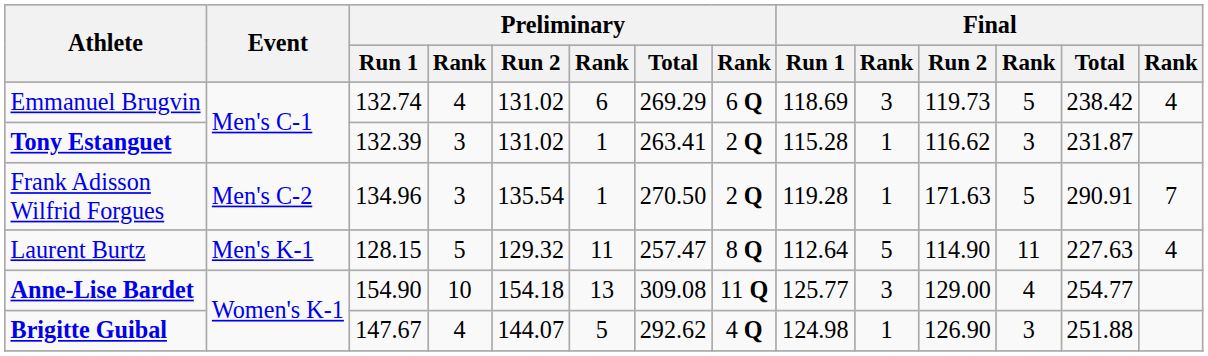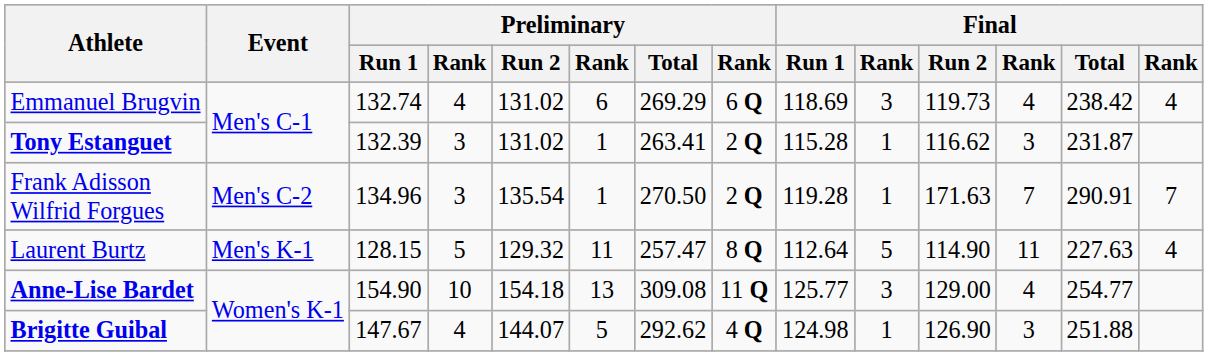 <table class="wikitable" style="font-size:90%">
 <tr>
 <th rowspan="2">Athlete</th>
 <th rowspan="2">Event</th>
 <th colspan="6">Preliminary</th>
 <th colspan="6">Final</th>
 </tr>
 <tr style="font-size:95%">
 <th>Run 1</th>
 <th>Rank</th>
 <th>Run 2</th>
 <th>Rank</th>
 <th>Total</th>
 <th>Rank</th>
 <th>Run 1</th>
 <th>Rank</th>
 <th>Run 2</th>
 <th>Rank</th>
 <th>Total</th>
 <th>Rank</th>
 </tr>
 <tr>
 <td align=left><a href='#'>Emmanuel Brugvin</a></td>
 <td align=left rowspan=2><a href='#'>Men's C-1</a></td>
 <td align=center>132.74</td>
 <td align=center>4</td>
 <td align=center>131.02</td>
 <td align=center>6</td>
 <td align=center>269.29</td>
 <td align=center>6 <strong>Q</strong></td>
 <td align=center>118.69</td>
 <td align=center>3</td>
 <td align=center>119.73</td>
-<td align=center>5</td>
+<td align=center>4</td>
 <td align=center>238.42</td>
 <td align=center>4</td>
 </tr>
 <tr>
 <td align=left><strong><a href='#'>Tony Estanguet</a></strong></td>
 <td align=center>132.39</td>
 <td align=center>3</td>
 <td align=center>131.02</td>
 <td align=center>1</td>
 <td align=center>263.41</td>
 <td align=center>2 <strong>Q</strong></td>
 <td align=center>115.28</td>
 <td align=center>1</td>
 <td align=center>116.62</td>
 <td align=center>3</td>
 <td align=center>231.87</td>
 <td align=center></td>
 </tr>
 <tr>
 <td align=left><a href='#'>Frank Adisson</a><br> <a href='#'>Wilfrid Forgues</a></td>
 <td align=left><a href='#'>Men's C-2</a></td>
 <td align=center>134.96</td>
 <td align=center>3</td>
 <td align=center>135.54</td>
 <td align=center>1</td>
 <td align=center>270.50</td>
 <td align=center>2 <strong>Q</strong></td>
 <td align=center>119.28</td>
 <td align=center>1</td>
 <td align=center>171.63</td>
-<td align=center>5</td>
+<td align=center>7</td>
 <td align=center>290.91</td>
 <td align=center>7</td>
 </tr>
 <tr>
 <td align=left><a href='#'>Laurent Burtz</a></td>
 <td align=left><a href='#'>Men's K-1</a></td>
 <td align=center>128.15</td>
 <td align=center>5</td>
 <td align=center>129.32</td>
 <td align=center>11</td>
 <td align=center>257.47</td>
 <td align=center>8 <strong>Q</strong></td>
 <td align=center>112.64</td>
 <td align=center>5</td>
 <td align=center>114.90</td>
 <td align=center>11</td>
 <td align=center>227.63</td>
 <td align=center>4</td>
 </tr>
 <tr>
 <td align=left><strong><a href='#'>Anne-Lise Bardet</a></strong></td>
 <td align=left rowspan=2><a href='#'>Women's K-1</a></td>
 <td align=center>154.90</td>
 <td align=center>10</td>
 <td align=center>154.18</td>
 <td align=center>13</td>
 <td align=center>309.08</td>
 <td align=center>11 <strong>Q</strong></td>
 <td align=center>125.77</td>
 <td align=center>3</td>
 <td align=center>129.00</td>
 <td align=center>4</td>
 <td align=center>254.77</td>
 <td align=center></td>
 </tr>
 <tr>
 <td align=left><strong><a href='#'>Brigitte Guibal</a></strong></td>
 <td align=center>147.67</td>
 <td align=center>4</td>
 <td align=center>144.07</td>
 <td align=center>5</td>
 <td align=center>292.62</td>
 <td align=center>4 <strong>Q</strong></td>
 <td align=center>124.98</td>
 <td align=center>1</td>
 <td align=center>126.90</td>
 <td align=center>3</td>
 <td align=center>251.88</td>
 <td align=center></td>
 </tr>
 </table>
